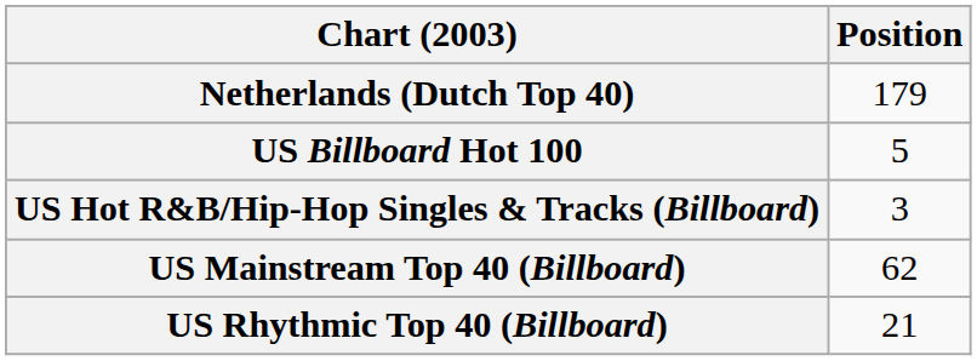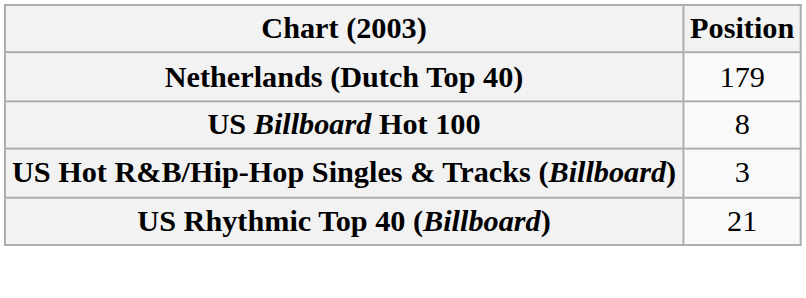 <table class="wikitable sortable plainrowheaders" style="text-align:center">
 <tr>
 <th scope="col">Chart (2003)</th>
 <th scope="col">Position</th>
 </tr>
 <tr>
 <th scope="row">Netherlands (Dutch Top 40)</th>
 <td align="center">179</td>
 </tr>
 <tr>
 <th scope="row">US <em>Billboard</em> Hot 100</th>
-<td align="center">5</td>
+<td align="center">8</td>
 </tr>
 <tr>
 <th scope="row">US Hot R&B/Hip-Hop Singles & Tracks (<em>Billboard</em>)</th>
 <td align="center">3</td>
 </tr>
 <tr>
-<th scope="row">US Mainstream Top 40 (<em>Billboard</em>)</th>
-<td align="center">62</td>
-</tr>
-<tr>
 <th scope="row">US Rhythmic Top 40 (<em>Billboard</em>)</th>
 <td align="center">21</td>
 </tr>
 </table>
